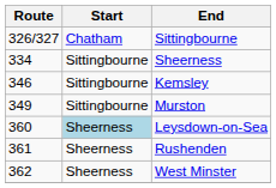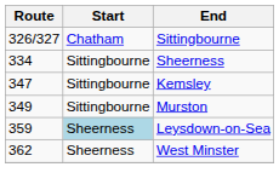 <table class="wikitable sortable">
 <tr>
 <th>Route</th>
 <th>Start</th>
 <th>End</th>
 </tr>
 <tr>
 <td>326/327</td>
 <td><a href='#'>Chatham</a></td>
 <td><a href='#'>Sittingbourne</a></td>
 </tr>
 <tr>
 <td>334</td>
 <td>Sittingbourne</td>
 <td><a href='#'>Sheerness</a></td>
 </tr>
 <tr>
-<td>346</td>
+<td>347</td>
 <td>Sittingbourne</td>
 <td><a href='#'>Kemsley</a></td>
 </tr>
 <tr>
 <td>349</td>
 <td>Sittingbourne</td>
 <td><a href='#'>Murston</a></td>
 </tr>
 <tr>
-<td>360</td>
+<td>359</td>
 <td style="background: lightblue;">Sheerness</td>
 <td><a href='#'>Leysdown-on-Sea</a></td>
-</tr>
-<tr>
-<td>361</td>
-<td>Sheerness</td>
-<td><a href='#'>Rushenden</a></td>
 </tr>
 <tr>
 <td>362</td>
 <td>Sheerness</td>
 <td><a href='#'>West Minster</a></td>
 </tr>
 <tr>
 </tr>
 </table>
